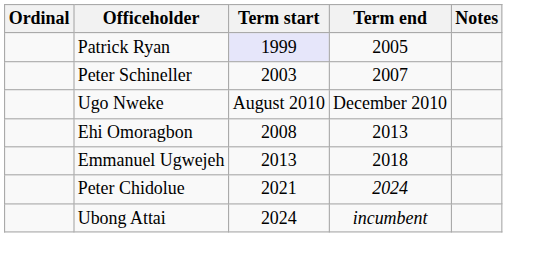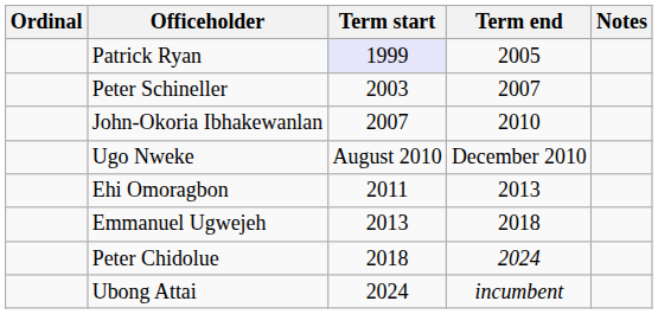 <table class="wikitable" style="sortable">
 <tr>
 <th>Ordinal</th>
 <th>Officeholder</th>
 <th>Term start</th>
 <th>Term end</th>
 <th>Notes</th>
 </tr>
 <tr>
 <td align=center></td>
 <td>Patrick Ryan</td>
 <td align=center style="background: lavender;">1999</td>
 <td align=center>2005</td>
 <td></td>
 </tr>
 <tr>
 <td align=center></td>
 <td>Peter Schineller</td>
 <td align=center>2003</td>
 <td align=center>2007</td>
 <td align=right></td>
 </tr>
 <tr>
 <td align=center></td>
+<td>John-Okoria Ibhakewanlan</td>
+<td align=center>2007</td>
+<td align=center>2010</td>
+<td align=right></td>
+</tr>
+<tr>
+<td align=center></td>
 <td>Ugo Nweke</td>
 <td align=center>August 2010</td>
 <td align=center>December 2010</td>
 <td align=right></td>
 </tr>
 <tr>
 <td align=center></td>
 <td>Ehi Omoragbon</td>
-<td align=center>2008</td>
+<td align=center>2011</td>
 <td align=center>2013</td>
 <td align=right></td>
 </tr>
 <tr>
 <td align=center></td>
 <td>Emmanuel Ugwejeh</td>
 <td align=center>2013</td>
 <td align=center>2018</td>
 <td align=right></td>
 </tr>
 <tr>
 <td align=center></td>
 <td>Peter Chidolue</td>
-<td align=center>2021</td>
+<td align=center>2018</td>
 <td align=center><em>2024</em></td>
 <td align=right></td>
 </tr>
 <tr>
 <td align=center></td>
 <td>Ubong Attai</td>
 <td align=center>2024</td>
 <td align=center><em>incumbent</em></td>
 <td align=right></td>
 </tr>
 </table>
